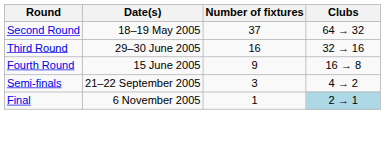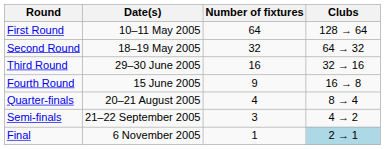 <table class="wikitable" style="text-align:center">
 <tr>
 <th>Round</th>
 <th>Date(s)</th>
 <th>Number of fixtures</th>
 <th width=100>Clubs</th>
 </tr>
 <tr>
+<td align=left><a href='#'>First Round</a></td>
+<td align=right>10–11 May 2005</td>
+<td>64</td>
+<td>128 → 64</td>
+</tr>
+<tr>
 <td align=left><a href='#'>Second Round</a></td>
 <td align=right>18–19 May 2005</td>
-<td>37</td>
+<td>32</td>
 <td>64 → 32</td>
 </tr>
 <tr>
 <td align=left><a href='#'>Third Round</a></td>
 <td align=right>29–30 June 2005</td>
 <td>16</td>
 <td>32 → 16</td>
 </tr>
 <tr>
 <td align=left><a href='#'>Fourth Round</a></td>
 <td align=right>15 June 2005</td>
 <td>9</td>
 <td>16 → 8</td>
 </tr>
 <tr>
+<td align=left><a href='#'>Quarter-finals</a></td>
+<td align=right>20–21 August 2005</td>
+<td>4</td>
+<td>8 → 4</td>
+</tr>
+<tr>
 <td align=left><a href='#'>Semi-finals</a></td>
 <td align=right>21–22 September 2005</td>
 <td>3</td>
 <td>4 → 2</td>
 </tr>
 <tr>
 <td align=left><a href='#'>Final</a></td>
 <td align=right>6 November 2005</td>
 <td>1</td>
 <td style="background: lightblue;">2 → 1</td>
 </tr>
 </table>
